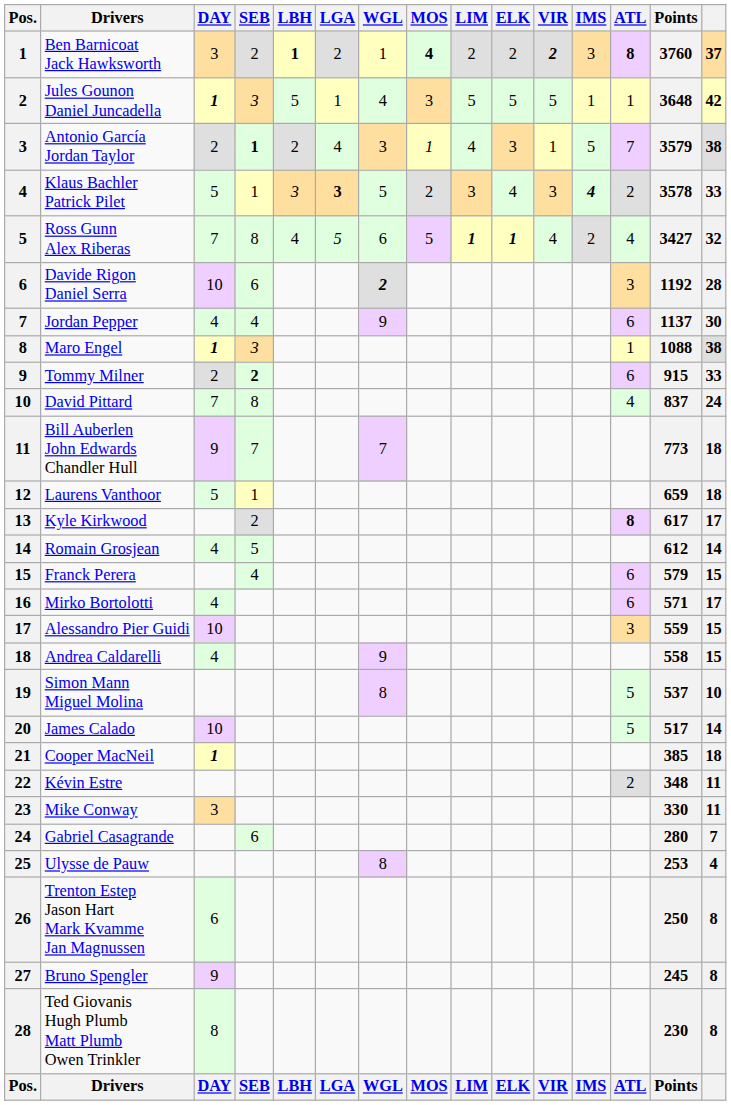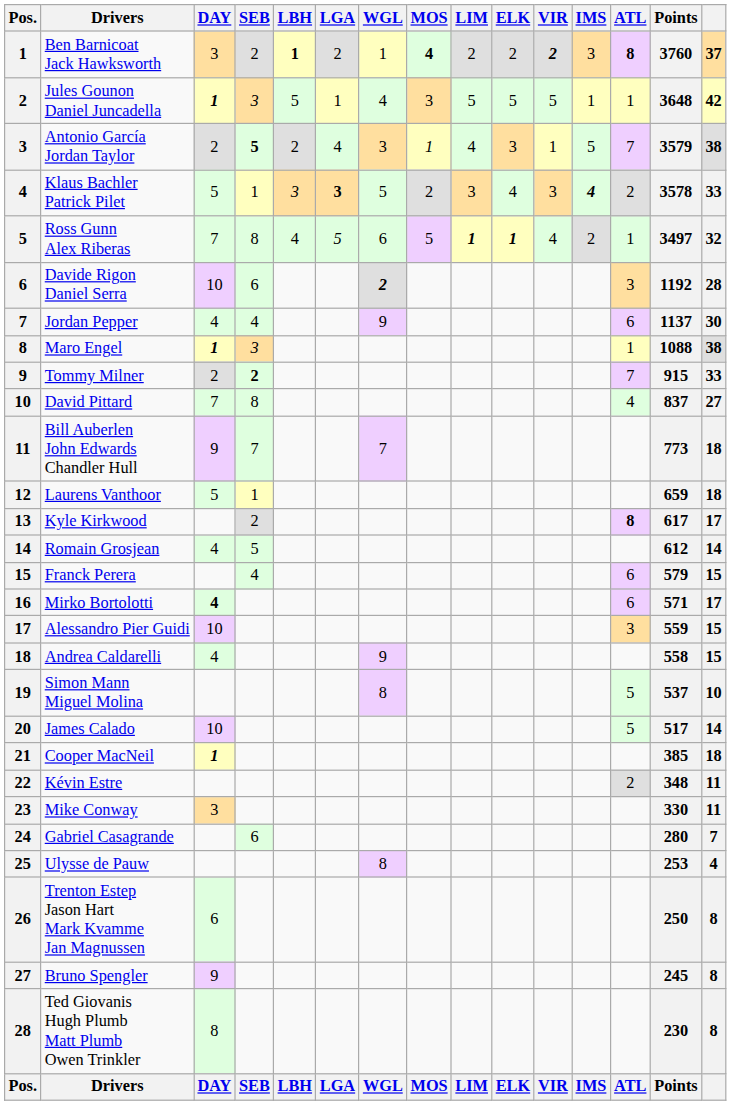 <table class="wikitable" style="font-size:85%;">
 <tr>
 <th>Pos.</th>
 <th>Drivers</th>
 <th><a href='#'>DAY</a></th>
 <th><a href='#'>SEB</a></th>
 <th><a href='#'>LBH</a></th>
 <th><a href='#'>LGA</a></th>
 <th><a href='#'>WGL</a></th>
 <th><a href='#'>MOS</a></th>
 <th><a href='#'>LIM</a></th>
 <th><a href='#'>ELK</a></th>
 <th><a href='#'>VIR</a></th>
 <th><a href='#'>IMS</a></th>
 <th><a href='#'>ATL</a></th>
 <th>Points</th>
 <th></th>
 </tr>
 <tr>
 <th>1</th>
 <td> <a href='#'>Ben Barnicoat</a><br> <a href='#'>Jack Hawksworth</a></td>
 <td style="background:#ffdf9f;" align="center">3</td>
 <td style="background:#dfdfdf;" align="center">2</td>
 <td style="background:#ffffbf;" align="center"><strong>1</strong></td>
 <td style="background:#dfdfdf;" align="center">2</td>
 <td style="background:#ffffbf;" align="center">1</td>
 <td style="background:#dfffdf;" align="center"><strong>4</strong></td>
 <td style="background:#dfdfdf;" align="center">2</td>
 <td style="background:#dfdfdf;" align="center">2</td>
 <td style="background:#dfdfdf;" align="center"><strong><em>2</em></strong></td>
 <td style="background:#ffdf9f;" align="center">3</td>
 <td style="background:#efcfff;" align="center"><strong>8</strong></td>
 <th>3760</th>
 <th style="background:#ffdf9f;">37</th>
 </tr>
 <tr>
 <th>2</th>
 <td> <a href='#'>Jules Gounon</a><br> <a href='#'>Daniel Juncadella</a></td>
 <td style="background:#ffffbf;" align="center"><strong><em>1</em></strong></td>
 <td style="background:#ffdf9f;" align="center"><em>3</em></td>
 <td style="background:#dfffdf;" align="center">5</td>
 <td style="background:#ffffbf;" align="center">1</td>
 <td style="background:#dfffdf;" align="center">4</td>
 <td style="background:#ffdf9f;" align="center">3</td>
 <td style="background:#dfffdf;" align="center">5</td>
 <td style="background:#dfffdf;" align="center">5</td>
 <td style="background:#dfffdf;" align="center">5</td>
 <td style="background:#ffffbf;" align="center">1</td>
 <td style="background:#ffffbf;" align="center">1</td>
 <th>3648</th>
 <th style="background:#ffffbf;">42</th>
 </tr>
 <tr>
 <th>3</th>
 <td> <a href='#'>Antonio García</a><br> <a href='#'>Jordan Taylor</a></td>
 <td style="background:#dfdfdf;" align="center">2</td>
-<td style="background:#dfffdf;" align="center"><strong>1</strong></td>
+<td style="background:#dfffdf;" align="center"><strong>5</strong></td>
 <td style="background:#dfdfdf;" align="center">2</td>
 <td style="background:#dfffdf;" align="center">4</td>
 <td style="background:#ffdf9f;" align="center">3</td>
 <td style="background:#ffffbf;" align="center"><em>1</em></td>
 <td style="background:#dfffdf;" align="center">4</td>
 <td style="background:#ffdf9f;" align="center">3</td>
 <td style="background:#ffffbf;" align="center">1</td>
 <td style="background:#dfffdf;" align="center">5</td>
 <td style="background:#efcfff;" align="center">7</td>
 <th>3579</th>
 <th style="background:#dfdfdf;">38</th>
 </tr>
 <tr>
 <th>4</th>
 <td> <a href='#'>Klaus Bachler</a><br> <a href='#'>Patrick Pilet</a></td>
 <td style="background:#dfffdf;" align="center">5</td>
 <td style="background:#ffffbf;" align="center">1</td>
 <td style="background:#ffdf9f;" align="center"><em>3</em></td>
 <td style="background:#ffdf9f;" align="center"><strong>3</strong></td>
 <td style="background:#dfffdf;" align="center">5</td>
 <td style="background:#dfdfdf;" align="center">2</td>
 <td style="background:#ffdf9f;" align="center">3</td>
 <td style="background:#dfffdf;" align="center">4</td>
 <td style="background:#ffdf9f;" align="center">3</td>
 <td style="background:#dfffdf;" align="center"><strong><em>4</em></strong></td>
 <td style="background:#dfdfdf;" align="center">2</td>
 <th>3578</th>
 <th>33</th>
 </tr>
 <tr>
 <th>5</th>
 <td> <a href='#'>Ross Gunn</a><br> <a href='#'>Alex Riberas</a></td>
 <td style="background:#dfffdf;" align="center">7</td>
 <td style="background:#dfffdf;" align="center">8</td>
 <td style="background:#dfffdf;" align="center">4</td>
 <td style="background:#dfffdf;" align="center"><em>5</em></td>
 <td style="background:#dfffdf;" align="center">6</td>
 <td style="background:#efcfff;" align="center">5</td>
 <td style="background:#ffffbf;" align="center"><strong><em>1</em></strong></td>
 <td style="background:#ffffbf;" align="center"><strong><em>1</em></strong></td>
 <td style="background:#dfffdf;" align="center">4</td>
 <td style="background:#dfdfdf;" align="center">2</td>
-<td style="background:#dfffdf;" align="center">4</td>
-<th>3427</th>
+<td style="background:#dfffdf;" align="center">1</td>
+<th>3497</th>
 <th>32</th>
 </tr>
 <tr>
 <th>6</th>
 <td> <a href='#'>Davide Rigon</a><br> <a href='#'>Daniel Serra</a></td>
 <td style="background:#efcfff;" align="center">10</td>
 <td style="background:#dfffdf;" align="center">6</td>
 <td></td>
 <td></td>
 <td style="background:#dfdfdf;" align="center"><strong><em>2</em></strong></td>
 <td></td>
 <td></td>
 <td></td>
 <td></td>
 <td></td>
 <td style="background:#ffdf9f;" align="center">3</td>
 <th>1192</th>
 <th>28</th>
 </tr>
 <tr>
 <th>7</th>
 <td> <a href='#'>Jordan Pepper</a></td>
 <td style="background:#dfffdf;" align="center">4</td>
 <td style="background:#dfffdf;" align="center">4</td>
 <td></td>
 <td></td>
 <td style="background:#efcfff;" align="center">9</td>
 <td></td>
 <td></td>
 <td></td>
 <td></td>
 <td></td>
 <td style="background:#efcfff;" align="center">6</td>
 <th>1137</th>
 <th>30</th>
 </tr>
 <tr>
 <th>8</th>
 <td> <a href='#'>Maro Engel</a></td>
 <td style="background:#ffffbf;" align="center"><strong><em>1</em></strong></td>
 <td style="background:#ffdf9f;" align="center"><em>3</em></td>
 <td></td>
 <td></td>
 <td></td>
 <td></td>
 <td></td>
 <td></td>
 <td></td>
 <td></td>
 <td style="background:#ffffbf;" align="center">1</td>
 <th>1088</th>
 <th style="background:#dfdfdf;">38</th>
 </tr>
 <tr>
 <th>9</th>
 <td> <a href='#'>Tommy Milner</a></td>
 <td style="background:#dfdfdf;" align="center">2</td>
 <td style="background:#dfffdf;" align="center"><strong>2</strong></td>
 <td></td>
 <td></td>
 <td></td>
 <td></td>
 <td></td>
 <td></td>
 <td></td>
 <td></td>
-<td style="background:#efcfff;" align="center">6</td>
+<td style="background:#efcfff;" align="center">7</td>
 <th>915</th>
 <th>33</th>
 </tr>
 <tr>
 <th>10</th>
 <td> <a href='#'>David Pittard</a></td>
 <td style="background:#dfffdf;" align="center">7</td>
 <td style="background:#dfffdf;" align="center">8</td>
 <td></td>
 <td></td>
 <td></td>
 <td></td>
 <td></td>
 <td></td>
 <td></td>
 <td></td>
 <td style="background:#dfffdf;" align="center">4</td>
 <th>837</th>
-<th>24</th>
+<th>27</th>
 </tr>
 <tr>
 <th>11</th>
 <td> <a href='#'>Bill Auberlen</a><br> <a href='#'>John Edwards</a><br> Chandler Hull</td>
 <td style="background:#efcfff;" align="center">9</td>
 <td style="background:#dfffdf;" align="center">7</td>
 <td></td>
 <td></td>
 <td style="background:#efcfff;" align="center">7</td>
 <td></td>
 <td></td>
 <td></td>
 <td></td>
 <td></td>
 <td></td>
 <th>773</th>
 <th>18</th>
 </tr>
 <tr>
 <th>12</th>
 <td> <a href='#'>Laurens Vanthoor</a></td>
 <td style="background:#dfffdf;" align="center">5</td>
 <td style="background:#ffffbf;" align="center">1</td>
 <td></td>
 <td></td>
 <td></td>
 <td></td>
 <td></td>
 <td></td>
 <td></td>
 <td></td>
 <td></td>
 <th>659</th>
 <th>18</th>
 </tr>
 <tr>
 <th>13</th>
 <td> <a href='#'>Kyle Kirkwood</a></td>
 <td></td>
 <td style="background:#dfdfdf;" align="center">2</td>
 <td></td>
 <td></td>
 <td></td>
 <td></td>
 <td></td>
 <td></td>
 <td></td>
 <td></td>
 <td style="background:#efcfff;" align="center"><strong>8</strong></td>
 <th>617</th>
 <th>17</th>
 </tr>
 <tr>
 <th>14</th>
 <td> <a href='#'>Romain Grosjean</a></td>
 <td style="background:#dfffdf;" align="center">4</td>
 <td style="background:#dfffdf;" align="center">5</td>
 <td></td>
 <td></td>
 <td></td>
 <td></td>
 <td></td>
 <td></td>
 <td></td>
 <td></td>
 <td></td>
 <th>612</th>
 <th>14</th>
 </tr>
 <tr>
 <th>15</th>
 <td> <a href='#'>Franck Perera</a></td>
 <td></td>
 <td style="background:#dfffdf;" align="center">4</td>
 <td></td>
 <td></td>
 <td></td>
 <td></td>
 <td></td>
 <td></td>
 <td></td>
 <td></td>
 <td style="background:#efcfff;" align="center">6</td>
 <th>579</th>
 <th>15</th>
 </tr>
 <tr>
 <th>16</th>
 <td> <a href='#'>Mirko Bortolotti</a></td>
-<td style="background:#dfffdf;" align="center">4</td>
+<td style="background:#dfffdf;" align="center"><strong>4</strong></td>
 <td></td>
 <td></td>
 <td></td>
 <td></td>
 <td></td>
 <td></td>
 <td></td>
 <td></td>
 <td></td>
 <td style="background:#efcfff;" align="center">6</td>
 <th>571</th>
 <th>17</th>
 </tr>
 <tr>
 <th>17</th>
 <td> <a href='#'>Alessandro Pier Guidi</a></td>
 <td style="background:#efcfff;" align="center">10</td>
 <td></td>
 <td></td>
 <td></td>
 <td></td>
 <td></td>
 <td></td>
 <td></td>
 <td></td>
 <td></td>
 <td style="background:#ffdf9f;" align="center">3</td>
 <th>559</th>
 <th>15</th>
 </tr>
 <tr>
 <th>18</th>
 <td> <a href='#'>Andrea Caldarelli</a></td>
 <td style="background:#dfffdf;" align="center">4</td>
 <td></td>
 <td></td>
 <td></td>
 <td style="background:#efcfff;" align="center">9</td>
 <td></td>
 <td></td>
 <td></td>
 <td></td>
 <td></td>
 <td></td>
 <th>558</th>
 <th>15</th>
 </tr>
 <tr>
 <th>19</th>
 <td> <a href='#'>Simon Mann</a><br> <a href='#'>Miguel Molina</a></td>
 <td></td>
 <td></td>
 <td></td>
 <td></td>
 <td style="background:#efcfff;" align="center">8</td>
 <td></td>
 <td></td>
 <td></td>
 <td></td>
 <td></td>
 <td style="background:#dfffdf;" align="center">5</td>
 <th>537</th>
 <th>10</th>
 </tr>
 <tr>
 <th>20</th>
 <td> <a href='#'>James Calado</a></td>
 <td style="background:#efcfff;" align="center">10</td>
 <td></td>
 <td></td>
 <td></td>
 <td></td>
 <td></td>
 <td></td>
 <td></td>
 <td></td>
 <td></td>
 <td style="background:#dfffdf;" align="center">5</td>
 <th>517</th>
 <th>14</th>
 </tr>
 <tr>
 <th>21</th>
 <td> <a href='#'>Cooper MacNeil</a></td>
 <td style="background:#ffffbf;" align="center"><strong><em>1</em></strong></td>
 <td></td>
 <td></td>
 <td></td>
 <td></td>
 <td></td>
 <td></td>
 <td></td>
 <td></td>
 <td></td>
 <td></td>
 <th>385</th>
 <th>18</th>
 </tr>
 <tr>
 <th>22</th>
 <td> <a href='#'>Kévin Estre</a></td>
 <td></td>
 <td></td>
 <td></td>
 <td></td>
 <td></td>
 <td></td>
 <td></td>
 <td></td>
 <td></td>
 <td></td>
 <td style="background:#dfdfdf;" align="center">2</td>
 <th>348</th>
 <th>11</th>
 </tr>
 <tr>
 <th>23</th>
 <td> <a href='#'>Mike Conway</a></td>
 <td style="background:#ffdf9f;" align="center">3</td>
 <td></td>
 <td></td>
 <td></td>
 <td></td>
 <td></td>
 <td></td>
 <td></td>
 <td></td>
 <td></td>
 <td></td>
 <th>330</th>
 <th>11</th>
 </tr>
 <tr>
 <th>24</th>
 <td> <a href='#'>Gabriel Casagrande</a></td>
 <td></td>
 <td style="background:#dfffdf;" align="center">6</td>
 <td></td>
 <td></td>
 <td></td>
 <td></td>
 <td></td>
 <td></td>
 <td></td>
 <td></td>
 <td></td>
 <th>280</th>
 <th>7</th>
 </tr>
 <tr>
 <th>25</th>
 <td> <a href='#'>Ulysse de Pauw</a></td>
 <td></td>
 <td></td>
 <td></td>
 <td></td>
 <td style="background:#efcfff;" align="center">8</td>
 <td></td>
 <td></td>
 <td></td>
 <td></td>
 <td></td>
 <td></td>
 <th>253</th>
 <th>4</th>
 </tr>
 <tr>
 <th>26</th>
 <td> <a href='#'>Trenton Estep</a><br> Jason Hart<br> <a href='#'>Mark Kvamme</a><br> <a href='#'>Jan Magnussen</a></td>
 <td style="background:#dfffdf;" align="center">6</td>
 <td></td>
 <td></td>
 <td></td>
 <td></td>
 <td></td>
 <td></td>
 <td></td>
 <td></td>
 <td></td>
 <td></td>
 <th>250</th>
 <th>8</th>
 </tr>
 <tr>
 <th>27</th>
 <td> <a href='#'>Bruno Spengler</a></td>
 <td style="background:#efcfff;" align="center">9</td>
 <td></td>
 <td></td>
 <td></td>
 <td></td>
 <td></td>
 <td></td>
 <td></td>
 <td></td>
 <td></td>
 <td></td>
 <th>245</th>
 <th>8</th>
 </tr>
 <tr>
 <th>28</th>
 <td> Ted Giovanis<br> Hugh Plumb<br> <a href='#'>Matt Plumb</a><br> Owen Trinkler</td>
 <td style="background:#dfffdf;" align="center">8</td>
 <td></td>
 <td></td>
 <td></td>
 <td></td>
 <td></td>
 <td></td>
 <td></td>
 <td></td>
 <td></td>
 <td></td>
 <th>230</th>
 <th>8</th>
 </tr>
 <tr>
 <th>Pos.</th>
 <th>Drivers</th>
 <th><a href='#'>DAY</a></th>
 <th><a href='#'>SEB</a></th>
 <th><a href='#'>LBH</a></th>
 <th><a href='#'>LGA</a></th>
 <th><a href='#'>WGL</a></th>
 <th><a href='#'>MOS</a></th>
 <th><a href='#'>LIM</a></th>
 <th><a href='#'>ELK</a></th>
 <th><a href='#'>VIR</a></th>
 <th><a href='#'>IMS</a></th>
 <th><a href='#'>ATL</a></th>
 <th>Points</th>
 <th></th>
 </tr>
 </table>
